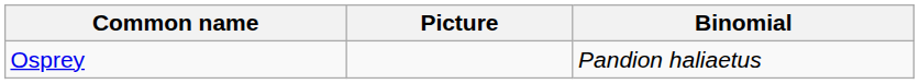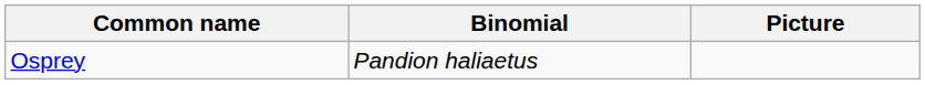 <table width=50% class="wikitable">
 <tr>
 <th width=30%>Common name</th>
+<th width=30%>Binomial</th>
 <th width=20%>Picture</th>
-<th width=30%>Binomial</th>
 </tr>
 <tr>
 <td><a href='#'>Osprey</a></td>
+<td><em>Pandion haliaetus</em></td>
 <td></td>
-<td><em>Pandion haliaetus</em></td>
 </tr>
 </table>
